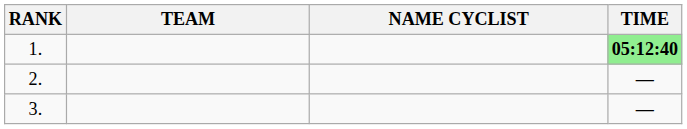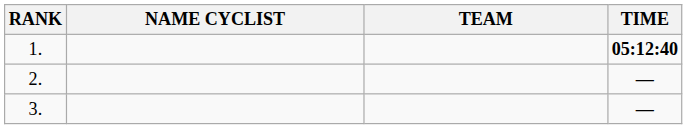 <table class="wikitable" style="font-size:95%;">
 <tr>
 <th>RANK</th>
+<th align="left" style="width: 16em">NAME CYCLIST</th>
 <th align="left" style="width: 13em">TEAM</th>
-<th align="left" style="width: 16em">NAME CYCLIST</th>
 <th>TIME</th>
 </tr>
 <tr>
 <td align="center">1.</td>
 <td></td>
 <td></td>
-<td align="center" style="background: lightgreen;"><strong>05:12:40</strong></td>
+<td align="center"><strong>05:12:40</strong></td>
 </tr>
 <tr>
 <td align="center">2.</td>
 <td></td>
 <td></td>
 <td align="center"><strong>—</strong></td>
 </tr>
 <tr>
 <td align="center">3.</td>
 <td></td>
 <td></td>
 <td align="center"><strong>—</strong></td>
 </tr>
 </table>
